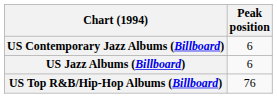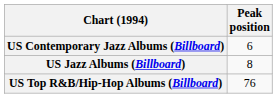 <table class="wikitable sortable plainrowheaders" style="text-align:center">
 <tr>
 <th scope="col">Chart (1994)</th>
 <th scope="col">Peak<br> position</th>
 </tr>
 <tr>
 <th scope="row">US Contemporary Jazz Albums (<em><a href='#'>Billboard</a></em>)</th>
 <td>6</td>
 </tr>
 <tr>
 <th scope="row">US Jazz Albums (<em><a href='#'>Billboard</a></em>)</th>
-<td>6</td>
+<td>8</td>
 </tr>
 <tr>
 <th scope="row">US Top R&B/Hip-Hop Albums (<em><a href='#'>Billboard</a></em>)</th>
 <td>76</td>
 </tr>
 </table>
